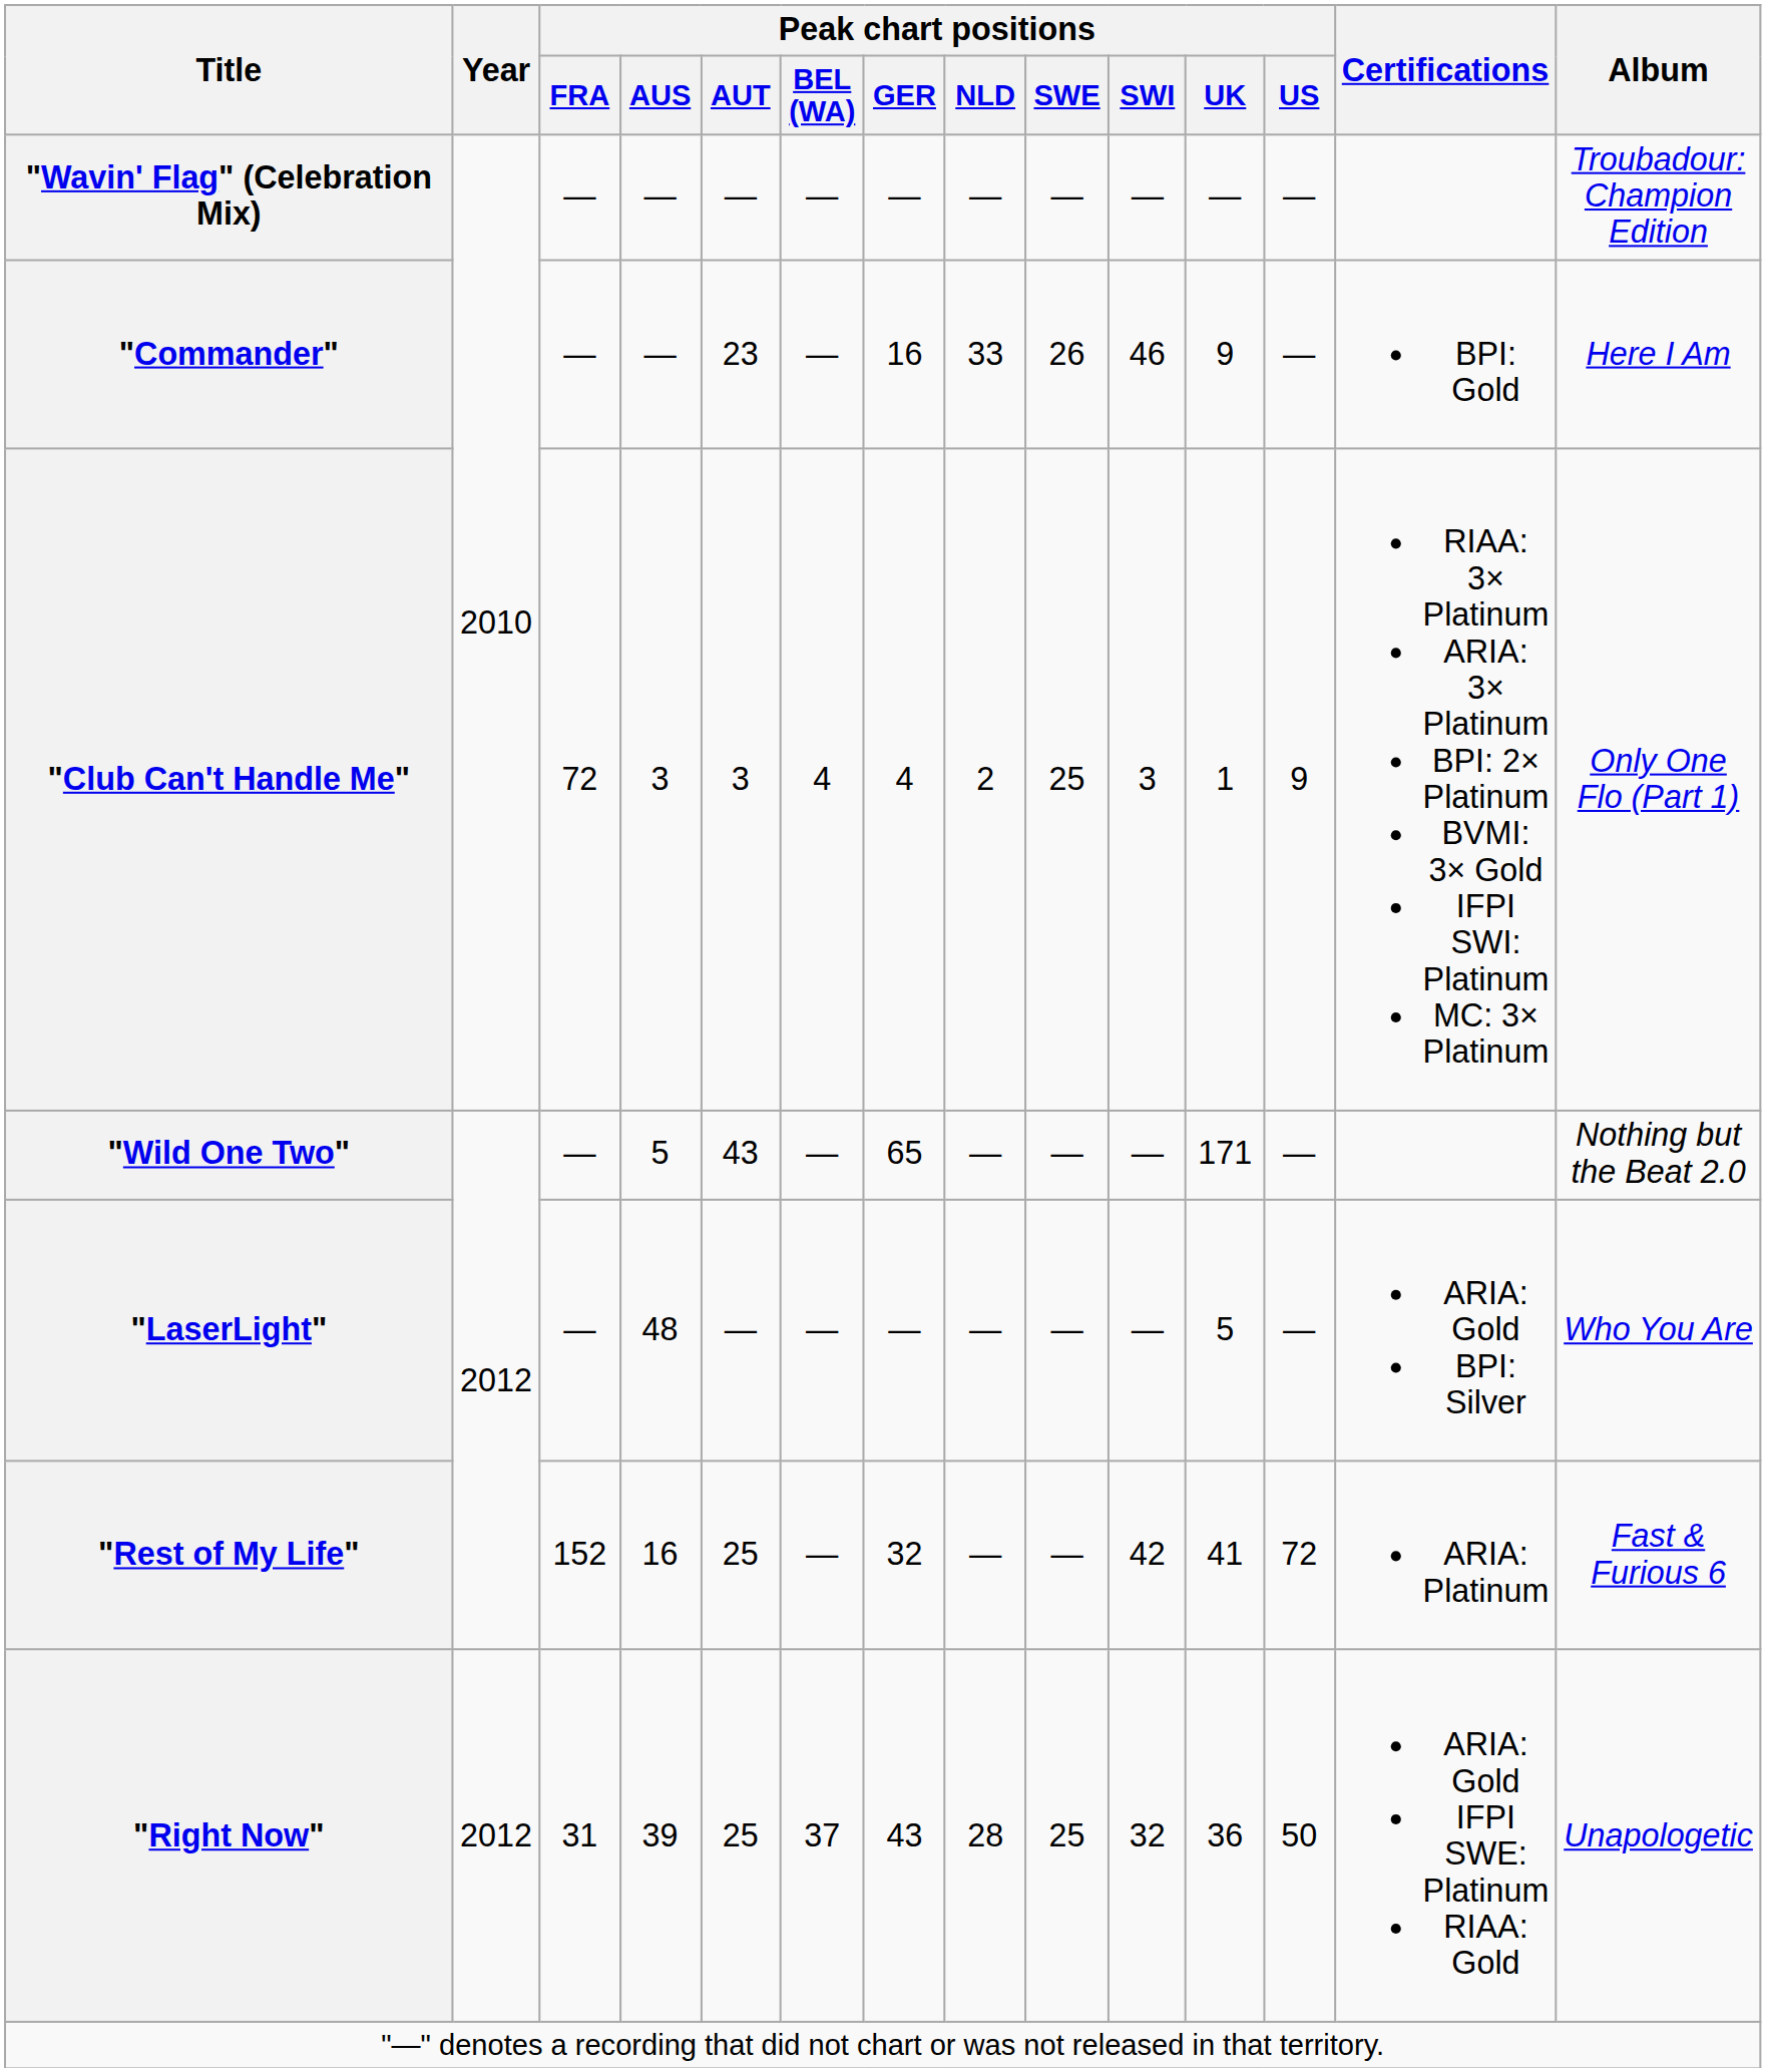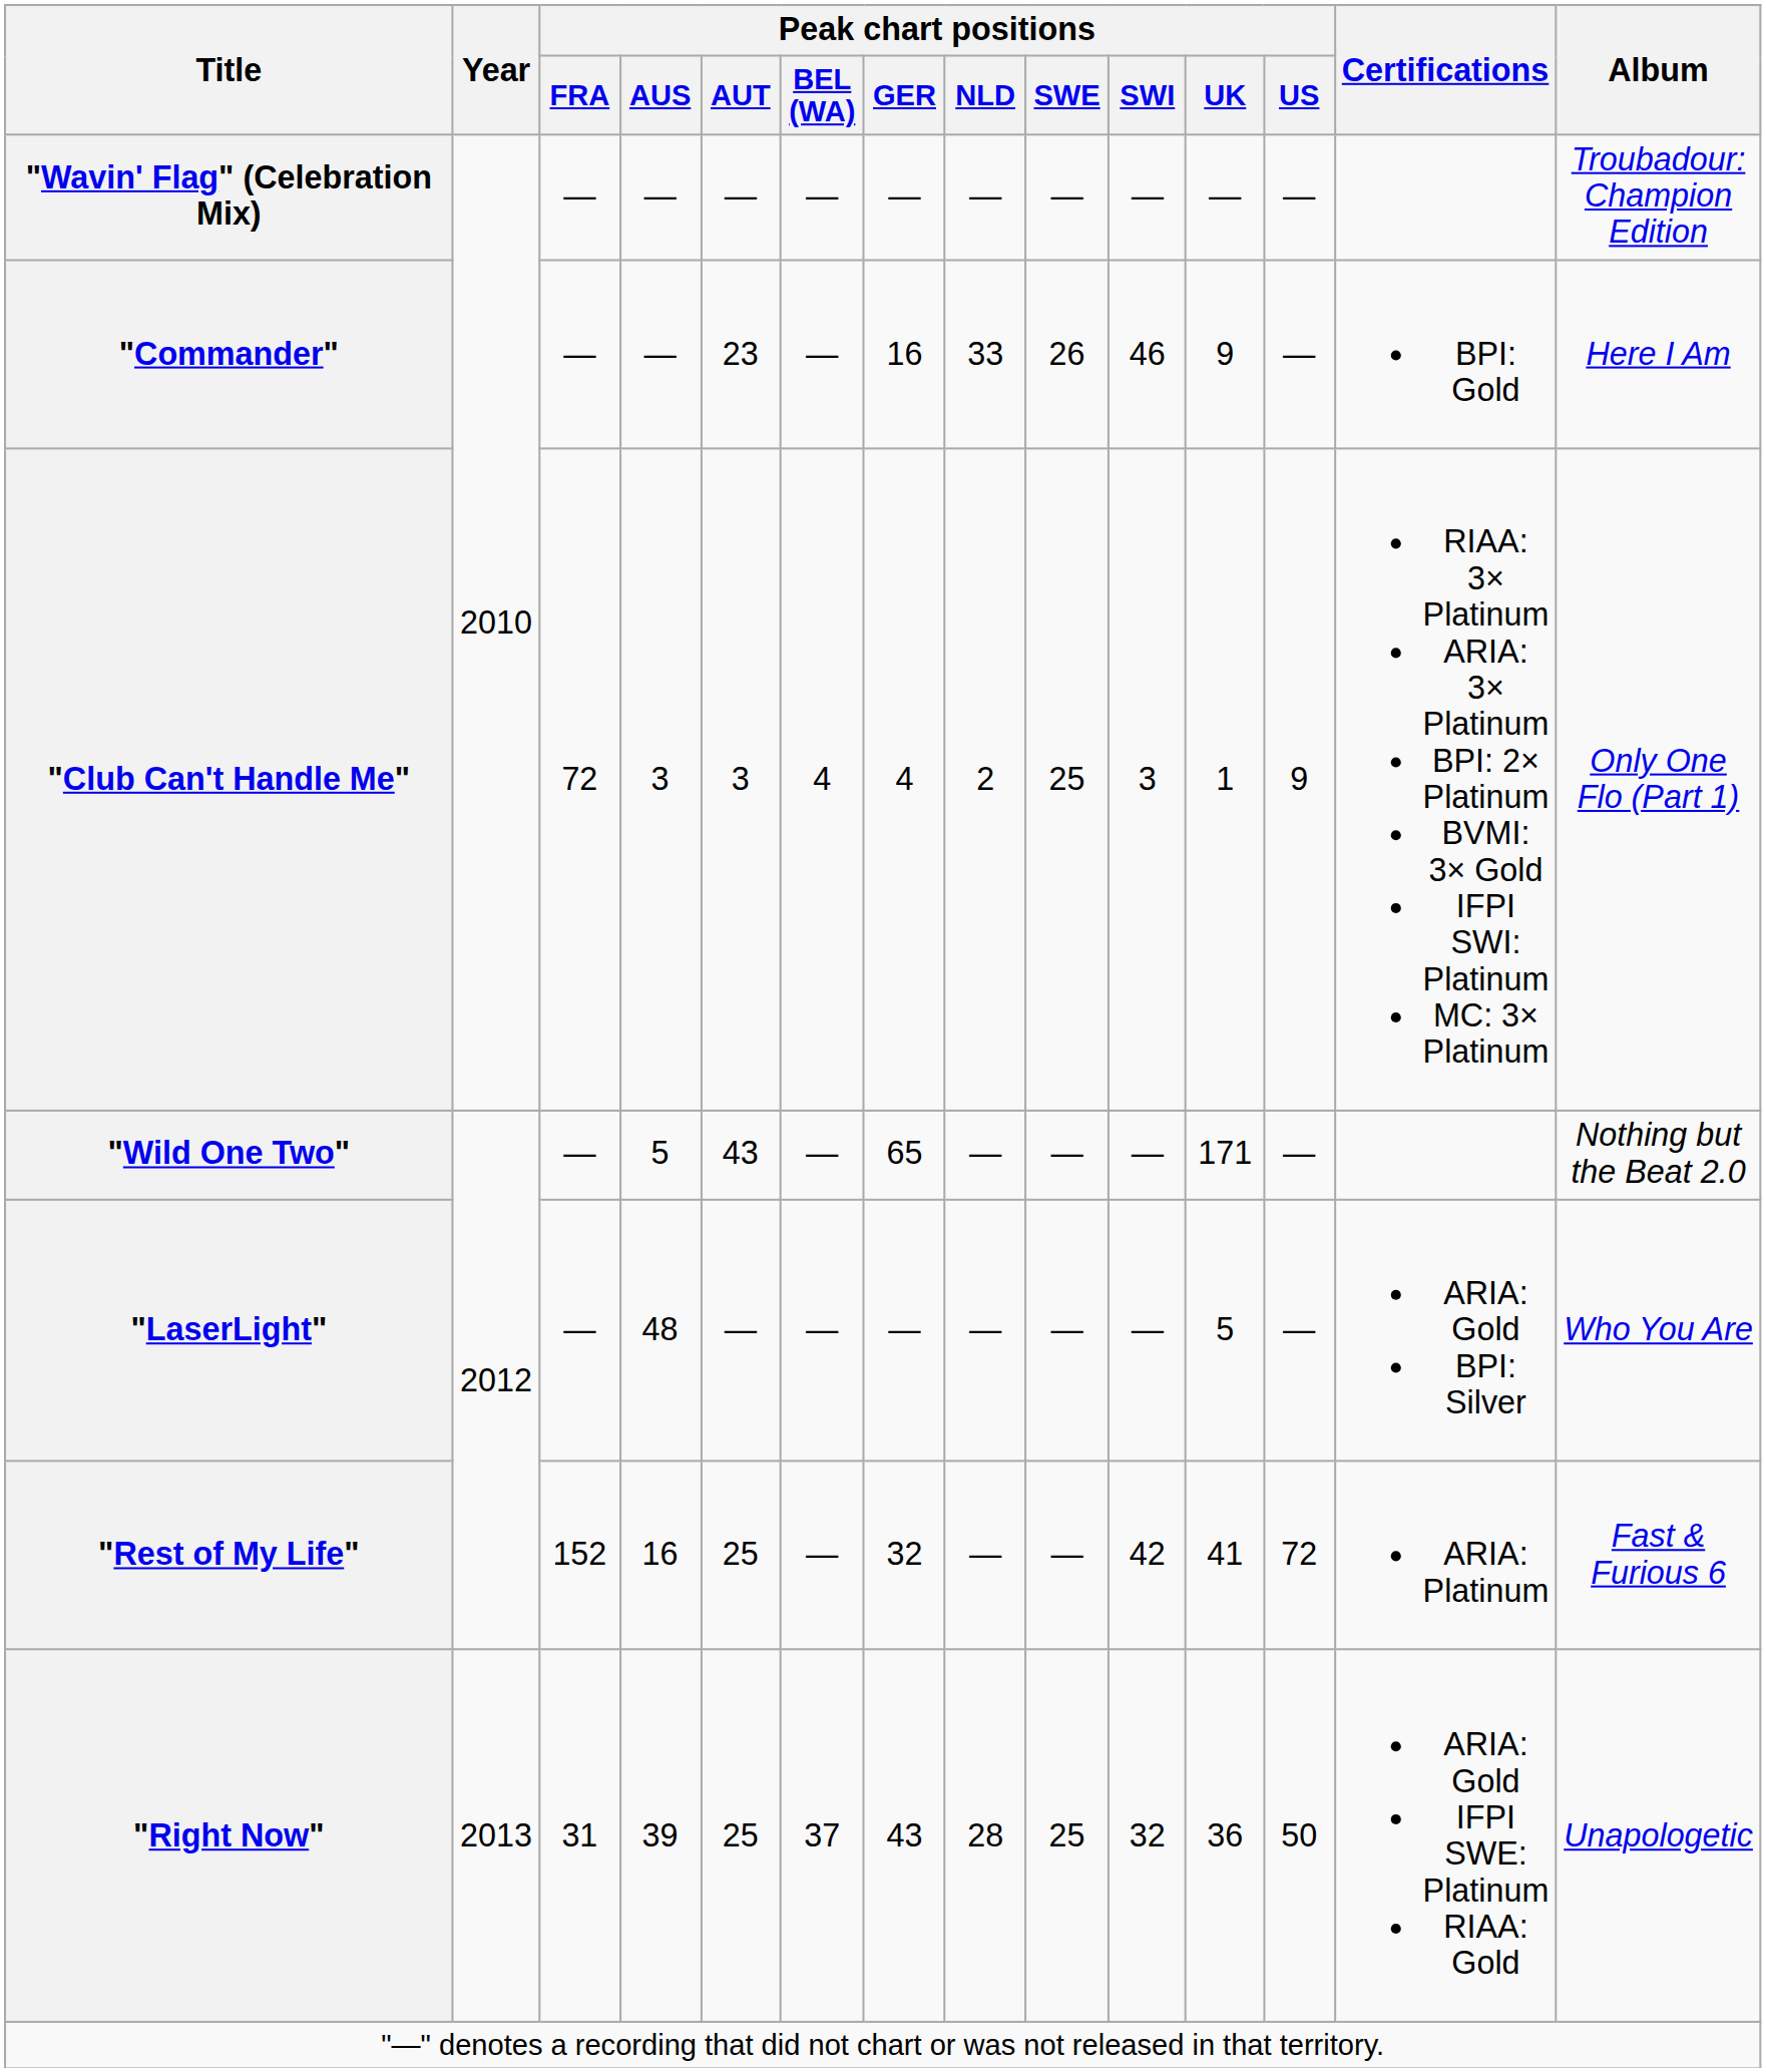 <table class="wikitable plainrowheaders" style="text-align:center;" border="1">
 <tr>
 <th scope="col" rowspan="2" style="width:20em;">Title</th>
 <th scope="col" rowspan="2" style="width:1em;">Year</th>
 <th scope="col" colspan="10">Peak chart positions</th>
 <th scope="col" rowspan="2"><a href='#'>Certifications</a></th>
 <th scope="col" rowspan="2">Album</th>
 </tr>
 <tr>
 <th scope="col" style="width:2.5em;font-size:90%;"><a href='#'>FRA</a> <br></th>
 <th scope="col" style="width:2.5em;font-size:90%;"><a href='#'>AUS</a> <br></th>
 <th scope="col" style="width:2.5em;font-size:90%;"><a href='#'>AUT</a> <br></th>
 <th scope="col" style="width:2.5em;font-size:90%;"><a href='#'>BEL <br>(WA)</a> <br></th>
 <th scope="col" style="width:2.5em;font-size:90%;"><a href='#'>GER</a> <br></th>
 <th scope="col" style="width:2.5em;font-size:90%;"><a href='#'>NLD</a> <br></th>
 <th scope="col" style="width:2.5em;font-size:90%;"><a href='#'>SWE</a> <br></th>
 <th scope="col" style="width:2.5em;font-size:90%;"><a href='#'>SWI</a> <br></th>
 <th scope="col" style="width:2.5em;font-size:90%;"><a href='#'>UK</a> <br></th>
 <th scope="col" style="width:2.5em;font-size:90%;"><a href='#'>US</a> <br></th>
 </tr>
 <tr>
 <th scope="row">"<a href='#'>Wavin' Flag</a>" (Celebration Mix)<br></th>
 <td rowspan="3">2010</td>
 <td>—</td>
 <td>—</td>
 <td>—</td>
 <td>—</td>
 <td>—</td>
 <td>—</td>
 <td>—</td>
 <td>—</td>
 <td>—</td>
 <td>—</td>
 <td></td>
 <td><em><a href='#'>Troubadour: Champion Edition</a></em></td>
 </tr>
 <tr>
 <th scope="row">"<a href='#'>Commander</a>"<br></th>
 <td>—</td>
 <td>—</td>
 <td>23</td>
 <td>—</td>
 <td>16</td>
 <td>33</td>
 <td>26</td>
 <td>46</td>
 <td>9</td>
 <td>—</td>
 <td><br><ul><li>BPI: Gold</li></ul></td>
 <td><em><a href='#'>Here I Am</a></em></td>
 </tr>
 <tr>
 <th scope="row">"<a href='#'>Club Can't Handle Me</a>"<br></th>
 <td>72</td>
 <td>3</td>
 <td>3</td>
 <td>4</td>
 <td>4</td>
 <td>2</td>
 <td>25</td>
 <td>3</td>
 <td>1</td>
 <td>9</td>
 <td><br><ul><li>RIAA: 3× Platinum</li><li>ARIA: 3× Platinum</li><li>BPI: 2× Platinum</li><li>BVMI: 3× Gold</li><li>IFPI SWI: Platinum</li><li>MC: 3× Platinum</li></ul></td>
 <td><em><a href='#'>Only One Flo (Part 1)</a></em></td>
 </tr>
 <tr>
 <th scope="row">"<a href='#'>Wild One Two</a>"<br></th>
 <td rowspan="3">2012</td>
 <td>—</td>
 <td>5</td>
 <td>43</td>
 <td>—</td>
 <td>65</td>
 <td>—</td>
 <td>—</td>
 <td>—</td>
 <td>171</td>
 <td>—</td>
 <td></td>
 <td><em>Nothing but the Beat 2.0</em></td>
 </tr>
 <tr>
 <th scope="row">"<a href='#'>LaserLight</a>"<br></th>
 <td>—</td>
 <td>48</td>
 <td>—</td>
 <td>—</td>
 <td>—</td>
 <td>—</td>
 <td>—</td>
 <td>—</td>
 <td>5</td>
 <td>—</td>
 <td><br><ul><li>ARIA: Gold</li><li>BPI: Silver</li></ul></td>
 <td><em><a href='#'>Who You Are</a></em></td>
 </tr>
 <tr>
 <th scope="row">"<a href='#'>Rest of My Life</a>"<br></th>
 <td>152</td>
 <td>16</td>
 <td>25</td>
 <td>—</td>
 <td>32</td>
 <td>—</td>
 <td>—</td>
 <td>42</td>
 <td>41</td>
 <td>72</td>
 <td><br><ul><li>ARIA: Platinum</li></ul></td>
 <td><em><a href='#'>Fast & Furious 6</a></em></td>
 </tr>
 <tr>
 <th scope="row">"<a href='#'>Right Now</a>"<br></th>
-<td>2012</td>
+<td>2013</td>
 <td>31</td>
 <td>39</td>
 <td>25</td>
 <td>37</td>
 <td>43</td>
 <td>28</td>
 <td>25</td>
 <td>32</td>
 <td>36</td>
 <td>50</td>
 <td><br><ul><li>ARIA: Gold</li><li>IFPI SWE: Platinum</li><li>RIAA: Gold</li></ul></td>
 <td><em><a href='#'>Unapologetic</a></em></td>
 </tr>
 <tr>
 <td colspan="14" style="font-size:90%">"—" denotes a recording that did not chart or was not released in that territory.</td>
 </tr>
 </table>
